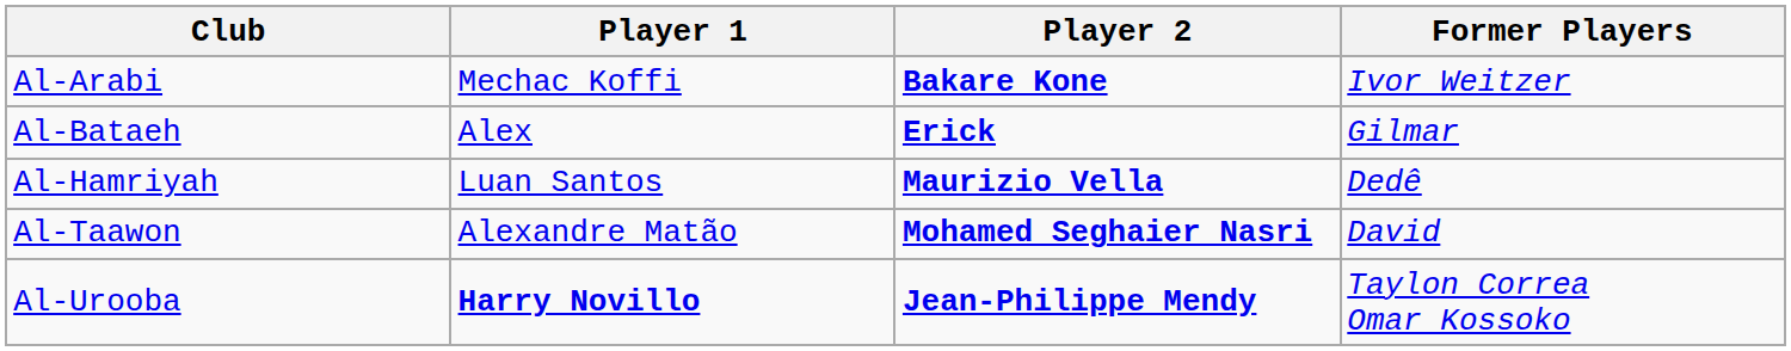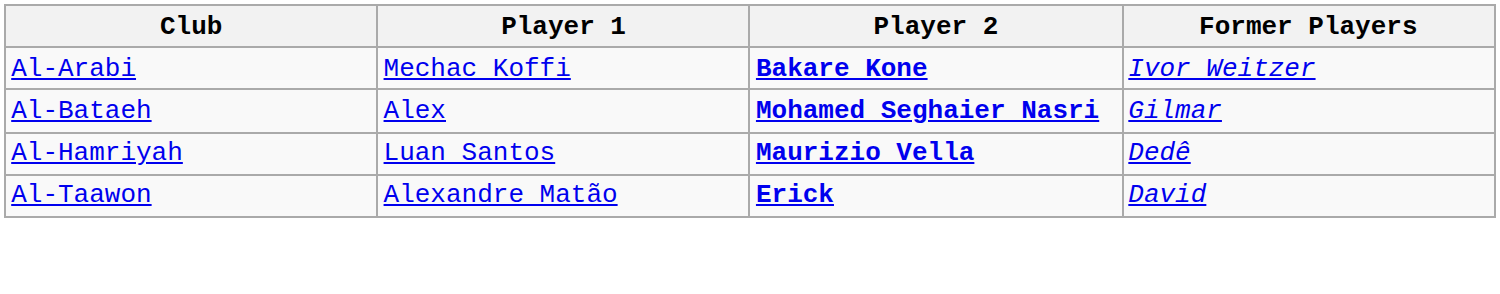 <table class="wikitable">
 <tr>
 <th width="180">Club</th>
 <th width="180">Player 1</th>
 <th width="180">Player 2</th>
 <th width="180">Former Players</th>
 </tr>
 <tr>
 <td><a href='#'>Al-Arabi</a></td>
 <td> <a href='#'>Mechac Koffi</a></td>
 <td> <strong><a href='#'>Bakare Kone</a></strong></td>
 <td> <em><a href='#'>Ivor Weitzer</a></em></td>
 </tr>
 <tr>
 <td><a href='#'>Al-Bataeh</a></td>
 <td> <a href='#'>Alex</a></td>
-<td> <strong><a href='#'>Erick</a></strong></td>
+<td> <strong><a href='#'>Mohamed Seghaier Nasri</a></strong></td>
 <td> <em><a href='#'>Gilmar</a></em></td>
 </tr>
 <tr>
 <td><a href='#'>Al-Hamriyah</a></td>
 <td> <a href='#'>Luan Santos</a></td>
 <td> <strong><a href='#'>Maurizio Vella</a></strong></td>
 <td> <em><a href='#'>Dedê</a></em></td>
 </tr>
 <tr>
 <td><a href='#'>Al-Taawon</a></td>
 <td> <a href='#'>Alexandre Matão</a></td>
-<td> <strong><a href='#'>Mohamed Seghaier Nasri</a></strong></td>
+<td> <strong><a href='#'>Erick</a></strong></td>
 <td> <em><a href='#'>David</a></em></td>
-</tr>
-<tr>
-<td><a href='#'>Al-Urooba</a></td>
-<td> <strong><a href='#'>Harry Novillo</a></strong></td>
-<td> <strong><a href='#'>Jean-Philippe Mendy</a></strong></td>
-<td> <em><a href='#'>Taylon Correa</a></em> <br>  <em><a href='#'>Omar Kossoko</a></em></td>
 </tr>
 <tr>
 </tr>
 </table>
